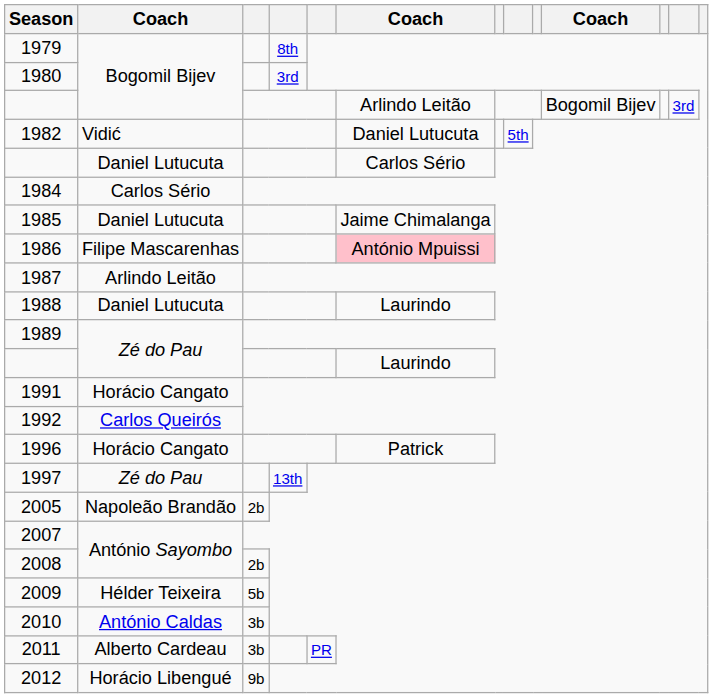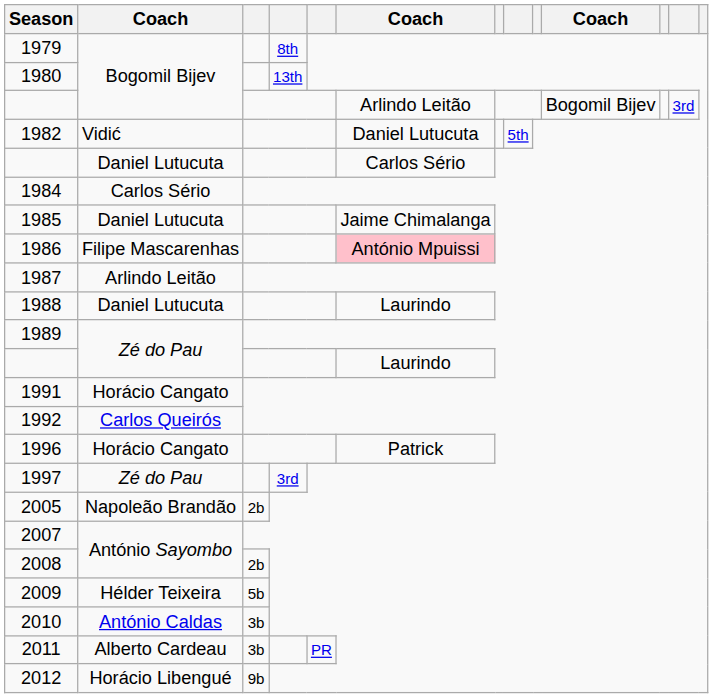 <table class="wikitable" style="text-align:center; font-size:90%">
 <tr>
 <th>Season</th>
 <th>Coach</th>
 <th></th>
 <th></th>
 <th></th>
 <th>Coach</th>
 <th></th>
 <th></th>
 <th></th>
 <th>Coach</th>
 <th></th>
 <th></th>
 <th></th>
 </tr>
 <tr>
 <td>1979</td>
 <td rowspan=3> Bogomil Bijev</td>
 <td></td>
 <td><small><a href='#'>8th</a></small></td>
 </tr>
 <tr>
 <td>1980</td>
 <td></td>
-<td><small><a href='#'>3rd</a></small></td>
+<td><small><a href='#'>13th</a></small></td>
 </tr>
 <tr>
 <td></td>
 <td colspan=3></td>
 <td> Arlindo Leitão</td>
 <td colspan=3></td>
 <td> Bogomil Bijev</td>
 <td></td>
 <td><small><a href='#'>3rd</a></small></td>
 </tr>
 <tr>
 <td>1982</td>
 <td align=left> Vidić</td>
 <td colspan=3></td>
 <td> Daniel Lutucuta</td>
 <td></td>
 <td><small><a href='#'>5th</a></small></td>
 </tr>
 <tr>
 <td></td>
 <td> Daniel Lutucuta</td>
 <td colspan=3></td>
 <td> Carlos Sério</td>
 </tr>
 <tr>
 <td>1984</td>
 <td> Carlos Sério</td>
 </tr>
 <tr>
 <td>1985</td>
 <td> Daniel Lutucuta</td>
 <td colspan=3></td>
 <td> Jaime Chimalanga</td>
 </tr>
 <tr>
 <td>1986</td>
 <td> Filipe Mascarenhas</td>
 <td colspan=3></td>
 <td style="background: pink;"> António Mpuissi</td>
 </tr>
 <tr>
 <td>1987</td>
 <td> Arlindo Leitão</td>
 </tr>
 <tr>
 <td>1988</td>
 <td> Daniel Lutucuta</td>
 <td colspan=3></td>
 <td> Laurindo</td>
 </tr>
 <tr>
 <td>1989</td>
 <td rowspan=2> <em>Zé do Pau</em></td>
 </tr>
 <tr>
 <td></td>
 <td colspan=3></td>
 <td> Laurindo</td>
 </tr>
 <tr>
 <td>1991</td>
 <td> Horácio Cangato</td>
 </tr>
 <tr>
 <td>1992</td>
 <td> <a href='#'>Carlos Queirós</a></td>
 </tr>
 <tr>
 <td>1996</td>
 <td> Horácio Cangato</td>
 <td colspan=3></td>
 <td> Patrick</td>
 </tr>
 <tr>
 <td>1997</td>
 <td> <em>Zé do Pau</em></td>
 <td></td>
-<td><small><a href='#'>13th</a></small></td>
+<td><small><a href='#'>3rd</a></small></td>
 </tr>
 <tr>
 <td>2005</td>
 <td> Napoleão Brandão</td>
 <td><small>2b</small></td>
 </tr>
 <tr>
 <td>2007</td>
 <td rowspan=2> António <em>Sayombo</em> </td>
 </tr>
 <tr>
 <td>2008</td>
 <td><small>2b</small></td>
 </tr>
 <tr>
 <td>2009</td>
 <td> Hélder Teixeira</td>
 <td><small>5b</small></td>
 </tr>
 <tr>
 <td>2010</td>
 <td> <a href='#'>António Caldas</a></td>
 <td><small>3b</small></td>
 </tr>
 <tr>
 <td>2011</td>
 <td> Alberto Cardeau</td>
 <td><small>3b</small></td>
 <td></td>
 <td><small><a href='#'>PR</a></small></td>
 </tr>
 <tr>
 <td>2012</td>
 <td> Horácio Libengué</td>
 <td><small>9b</small></td>
 </tr>
 </table>
